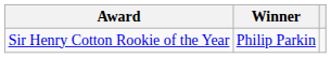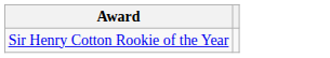 <table class="wikitable">
 <tr>
 <th>Award</th>
-<th>Winner</th>
 <th></th>
 </tr>
 <tr>
 <td><a href='#'>Sir Henry Cotton Rookie of the Year</a></td>
-<td> <a href='#'>Philip Parkin</a></td>
 <td></td>
 </tr>
 </table>
